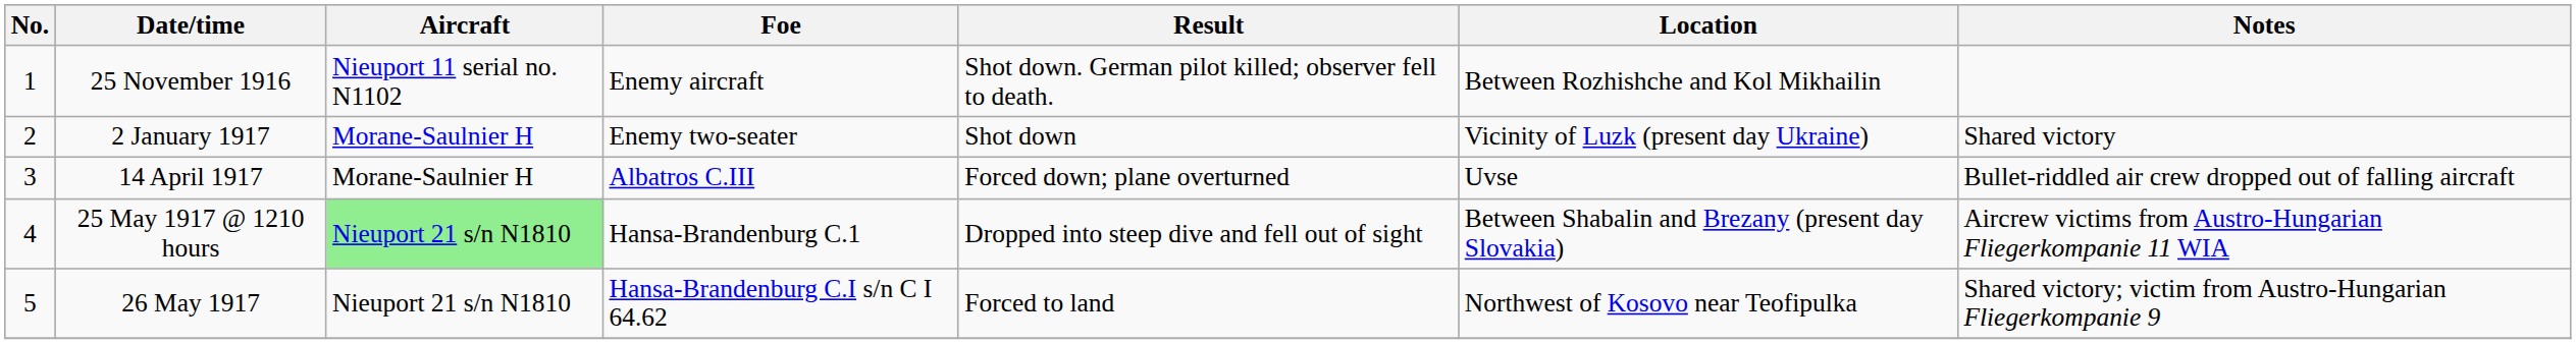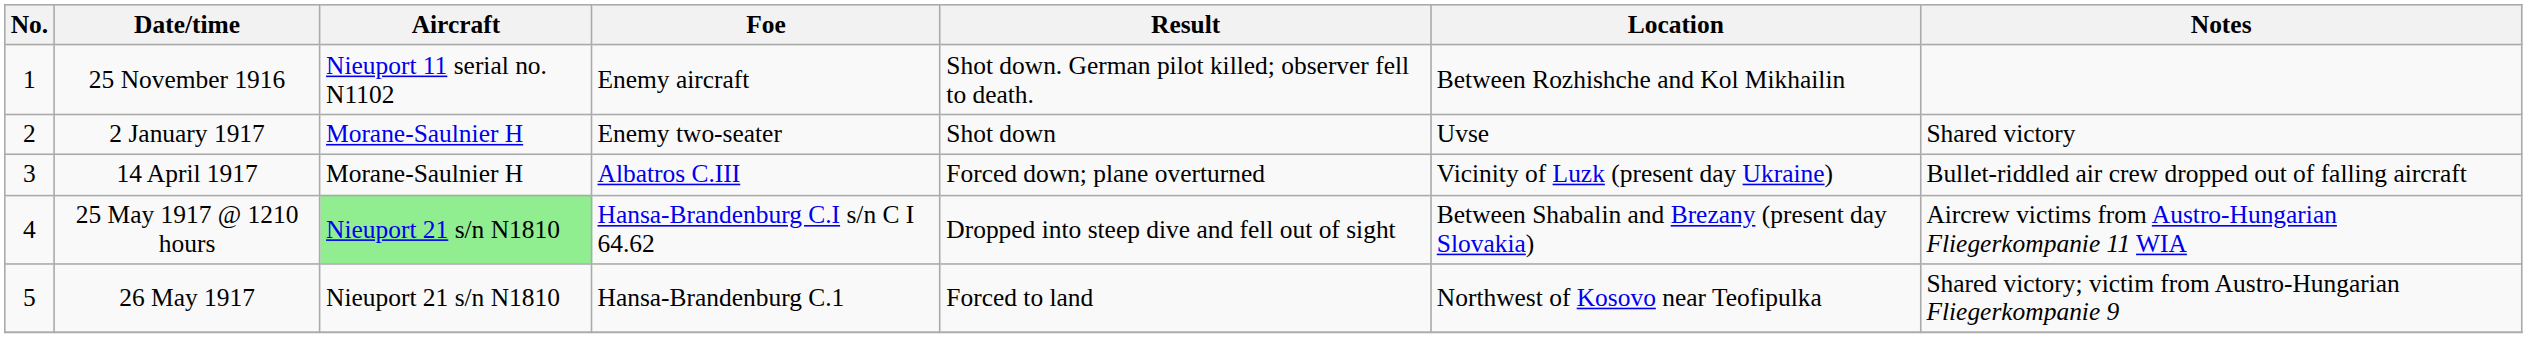 <table class="wikitable" border="1" style="margin: 1em auto 1em auto">
 <tr>
 <th>No.</th>
 <th>Date/time</th>
 <th>Aircraft</th>
 <th>Foe</th>
 <th>Result</th>
 <th>Location</th>
 <th>Notes</th>
 </tr>
 <tr>
 <td align="center">1</td>
 <td align="center">25 November 1916</td>
 <td><a href='#'>Nieuport 11</a> serial no. N1102</td>
 <td>Enemy aircraft</td>
 <td>Shot down. German pilot killed; observer fell to death.</td>
 <td>Between Rozhishche and Kol Mikhailin</td>
 <td></td>
 </tr>
 <tr>
 <td align="center">2</td>
 <td align="center">2 January 1917</td>
 <td><a href='#'>Morane-Saulnier H</a></td>
 <td>Enemy two-seater</td>
 <td>Shot down</td>
-<td>Vicinity of <a href='#'>Luzk</a> (present day <a href='#'>Ukraine</a>)</td>
+<td>Uvse</td>
 <td>Shared victory</td>
 </tr>
 <tr>
 <td align="center">3</td>
 <td align="center">14 April 1917</td>
 <td>Morane-Saulnier H</td>
 <td><a href='#'>Albatros C.III</a></td>
 <td>Forced down; plane overturned</td>
-<td>Uvse</td>
+<td>Vicinity of <a href='#'>Luzk</a> (present day <a href='#'>Ukraine</a>)</td>
 <td>Bullet-riddled air crew dropped out of falling aircraft</td>
 </tr>
 <tr>
 <td align="center">4</td>
 <td align="center">25 May 1917 @ 1210 hours</td>
 <td style="background: lightgreen;"><a href='#'>Nieuport 21</a> s/n N1810</td>
-<td>Hansa-Brandenburg C.1</td>
+<td><a href='#'>Hansa-Brandenburg C.I</a> s/n C I 64.62</td>
 <td>Dropped into steep dive and fell out of sight</td>
 <td>Between Shabalin and <a href='#'>Brezany</a> (present day <a href='#'>Slovakia</a>)</td>
 <td>Aircrew victims from <a href='#'>Austro-Hungarian</a> <em>Fliegerkompanie 11</em> <a href='#'>WIA</a></td>
 </tr>
 <tr>
 <td align="center">5</td>
 <td align="center">26 May 1917</td>
 <td>Nieuport 21 s/n N1810</td>
-<td><a href='#'>Hansa-Brandenburg C.I</a> s/n C I 64.62</td>
+<td>Hansa-Brandenburg C.1</td>
 <td>Forced to land</td>
 <td>Northwest of <a href='#'>Kosovo</a> near Teofipulka</td>
 <td>Shared victory; victim from Austro-Hungarian <em>Fliegerkompanie 9</em></td>
 </tr>
 <tr>
 </tr>
 </table>
